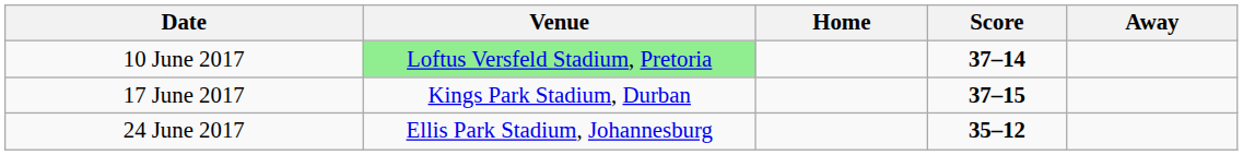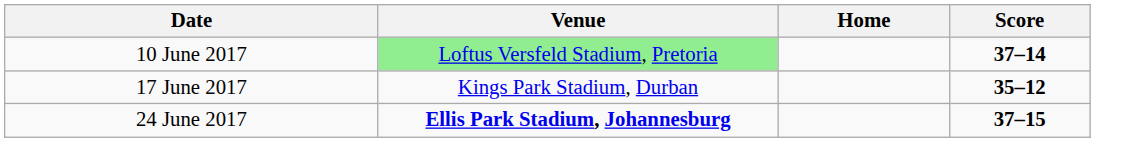 <table class="wikitable" style="text-align:center;">
 <tr>
 <th style="width:280px">Date</th>
 <th style="width:300px">Venue</th>
 <th style="width:125px">Home</th>
 <th style="width:100px">Score</th>
-<th style="width:125px">Away</th>
 </tr>
 <tr>
 <td>10 June 2017</td>
 <td style="background: lightgreen;"><a href='#'>Loftus Versfeld Stadium</a>, <a href='#'>Pretoria</a></td>
 <td></td>
 <td><strong>37–14</strong></td>
-<td></td>
 </tr>
 <tr>
 <td>17 June 2017</td>
 <td><a href='#'>Kings Park Stadium</a>, <a href='#'>Durban</a></td>
 <td></td>
-<td><strong>37–15</strong></td>
-<td></td>
+<td><strong>35–12</strong></td>
 </tr>
 <tr>
 <td>24 June 2017</td>
-<td><a href='#'>Ellis Park Stadium</a>, <a href='#'>Johannesburg</a></td>
+<td><strong><a href='#'>Ellis Park Stadium</a>, <a href='#'>Johannesburg</a></strong></td>
 <td></td>
-<td><strong>35–12</strong></td>
-<td></td>
+<td><strong>37–15</strong></td>
 </tr>
 </table>
